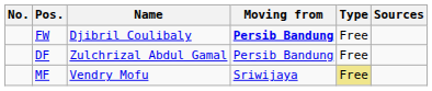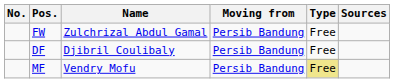 <table class="wikitable" Style="font-size:90%">
 <tr>
 <th>No.</th>
 <th>Pos.</th>
 <th>Name</th>
 <th>Moving from</th>
 <th>Type</th>
 <th>Sources</th>
 </tr>
 <tr>
 <td></td>
 <td><a href='#'>FW</a></td>
-<td> <a href='#'>Djibril Coulibaly</a></td>
-<td><strong><a href='#'>Persib Bandung</a></strong></td>
+<td> <a href='#'>Zulchrizal Abdul Gamal</a></td>
+<td><a href='#'>Persib Bandung</a></td>
 <td>Free</td>
 <td></td>
 </tr>
 <tr>
 <td></td>
 <td><a href='#'>DF</a></td>
-<td> <a href='#'>Zulchrizal Abdul Gamal</a></td>
+<td> <a href='#'>Djibril Coulibaly</a></td>
 <td><a href='#'>Persib Bandung</a></td>
 <td>Free</td>
 <td></td>
 </tr>
 <tr>
 <td></td>
 <td><a href='#'>MF</a></td>
 <td> <a href='#'>Vendry Mofu</a></td>
-<td><a href='#'>Sriwijaya</a></td>
+<td><a href='#'>Persib Bandung</a></td>
 <td style="background: khaki;">Free</td>
 <td></td>
 </tr>
 </table>
